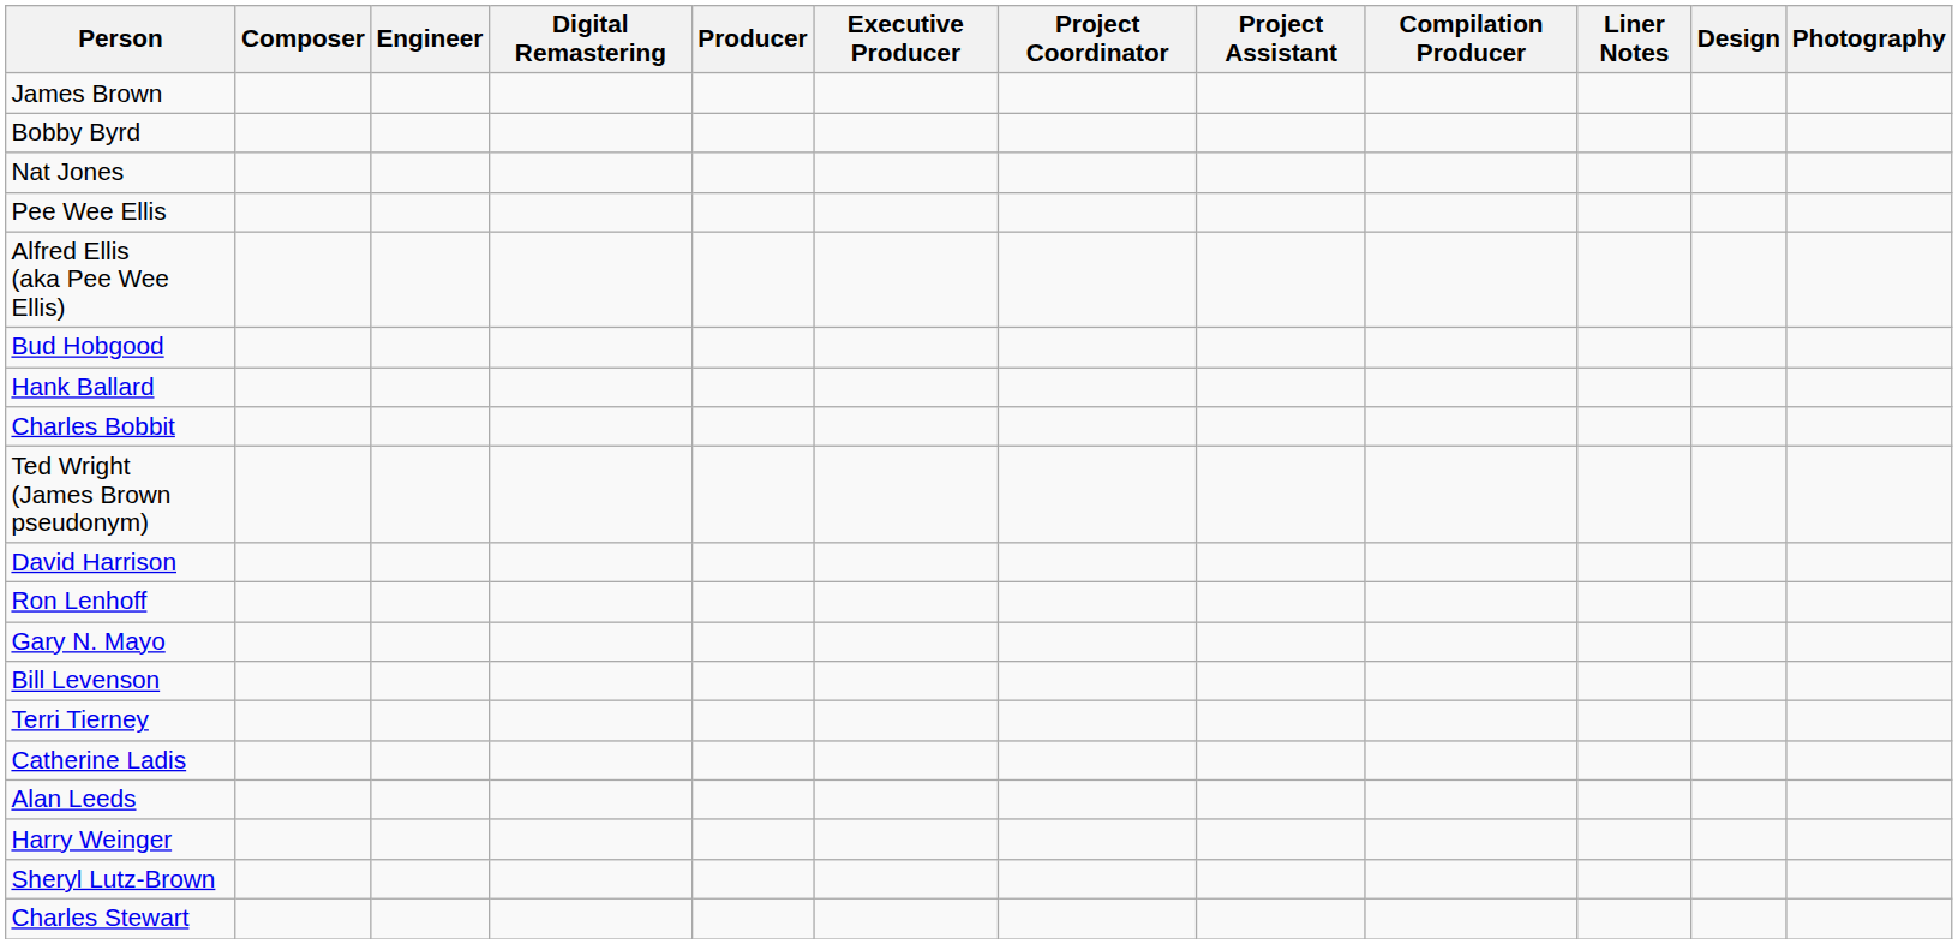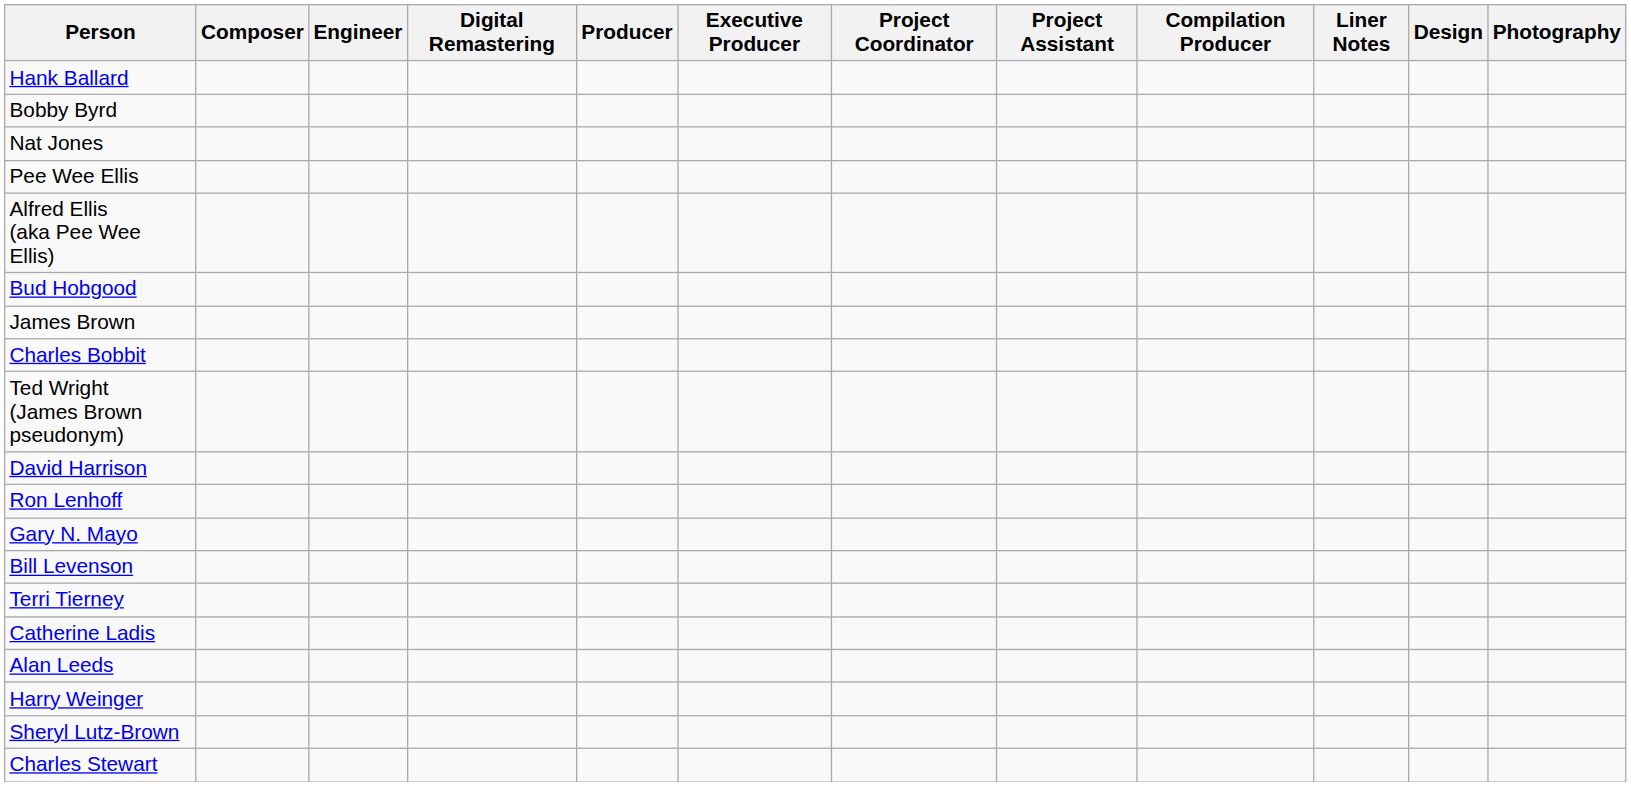 <table class="wikitable sortable">
 <tr>
 <th>Person</th>
 <th>Composer</th>
 <th>Engineer</th>
 <th>Digital Remastering</th>
 <th>Producer</th>
 <th>Executive Producer</th>
 <th>Project Coordinator</th>
 <th>Project Assistant</th>
 <th>Compilation Producer</th>
 <th>Liner Notes</th>
 <th>Design</th>
 <th>Photography</th>
 </tr>
 <tr>
-<td>James Brown</td>
+<td><a href='#'>Hank Ballard</a></td>
 <td></td>
 <td></td>
 <td></td>
 <td></td>
 <td></td>
 <td></td>
 <td></td>
 <td></td>
 <td></td>
 <td></td>
 <td></td>
 </tr>
 <tr>
 <td>Bobby Byrd</td>
 <td></td>
 <td></td>
 <td></td>
 <td></td>
 <td></td>
 <td></td>
 <td></td>
 <td></td>
 <td></td>
 <td></td>
 <td></td>
 </tr>
 <tr>
 <td>Nat Jones</td>
 <td></td>
 <td></td>
 <td></td>
 <td></td>
 <td></td>
 <td></td>
 <td></td>
 <td></td>
 <td></td>
 <td></td>
 <td></td>
 </tr>
 <tr>
 <td>Pee Wee Ellis</td>
 <td></td>
 <td></td>
 <td></td>
 <td></td>
 <td></td>
 <td></td>
 <td></td>
 <td></td>
 <td></td>
 <td></td>
 <td></td>
 </tr>
 <tr>
 <td>Alfred Ellis<br>(aka Pee Wee Ellis)</td>
 <td></td>
 <td></td>
 <td></td>
 <td></td>
 <td></td>
 <td></td>
 <td></td>
 <td></td>
 <td></td>
 <td></td>
 <td></td>
 </tr>
 <tr>
 <td><a href='#'>Bud Hobgood</a></td>
 <td></td>
 <td></td>
 <td></td>
 <td></td>
 <td></td>
 <td></td>
 <td></td>
 <td></td>
 <td></td>
 <td></td>
 <td></td>
 </tr>
 <tr>
-<td><a href='#'>Hank Ballard</a></td>
+<td>James Brown</td>
 <td></td>
 <td></td>
 <td></td>
 <td></td>
 <td></td>
 <td></td>
 <td></td>
 <td></td>
 <td></td>
 <td></td>
 <td></td>
 </tr>
 <tr>
 <td><a href='#'>Charles Bobbit</a></td>
 <td></td>
 <td></td>
 <td></td>
 <td></td>
 <td></td>
 <td></td>
 <td></td>
 <td></td>
 <td></td>
 <td></td>
 <td></td>
 </tr>
 <tr>
 <td>Ted Wright<br>(James Brown pseudonym) </td>
 <td></td>
 <td></td>
 <td></td>
 <td></td>
 <td></td>
 <td></td>
 <td></td>
 <td></td>
 <td></td>
 <td></td>
 <td></td>
 </tr>
 <tr>
 <td><a href='#'>David Harrison</a> </td>
 <td></td>
 <td></td>
 <td></td>
 <td></td>
 <td></td>
 <td></td>
 <td></td>
 <td></td>
 <td></td>
 <td></td>
 <td></td>
 </tr>
 <tr>
 <td><a href='#'>Ron Lenhoff</a></td>
 <td></td>
 <td></td>
 <td></td>
 <td></td>
 <td></td>
 <td></td>
 <td></td>
 <td></td>
 <td></td>
 <td></td>
 <td></td>
 </tr>
 <tr>
 <td><a href='#'>Gary N. Mayo</a></td>
 <td></td>
 <td></td>
 <td></td>
 <td></td>
 <td></td>
 <td></td>
 <td></td>
 <td></td>
 <td></td>
 <td></td>
 <td></td>
 </tr>
 <tr>
 <td><a href='#'>Bill Levenson</a></td>
 <td></td>
 <td></td>
 <td></td>
 <td></td>
 <td></td>
 <td></td>
 <td></td>
 <td></td>
 <td></td>
 <td></td>
 <td></td>
 </tr>
 <tr>
 <td><a href='#'>Terri Tierney</a></td>
 <td></td>
 <td></td>
 <td></td>
 <td></td>
 <td></td>
 <td></td>
 <td></td>
 <td></td>
 <td></td>
 <td></td>
 <td></td>
 </tr>
 <tr>
 <td><a href='#'>Catherine Ladis</a></td>
 <td></td>
 <td></td>
 <td></td>
 <td></td>
 <td></td>
 <td></td>
 <td></td>
 <td></td>
 <td></td>
 <td></td>
 <td></td>
 </tr>
 <tr>
 <td><a href='#'>Alan Leeds</a></td>
 <td></td>
 <td></td>
 <td></td>
 <td></td>
 <td></td>
 <td></td>
 <td></td>
 <td></td>
 <td></td>
 <td></td>
 <td></td>
 </tr>
 <tr>
 <td><a href='#'>Harry Weinger</a></td>
 <td></td>
 <td></td>
 <td></td>
 <td></td>
 <td></td>
 <td></td>
 <td></td>
 <td></td>
 <td></td>
 <td></td>
 <td></td>
 </tr>
 <tr>
 <td><a href='#'>Sheryl Lutz-Brown</a></td>
 <td></td>
 <td></td>
 <td></td>
 <td></td>
 <td></td>
 <td></td>
 <td></td>
 <td></td>
 <td></td>
 <td></td>
 <td></td>
 </tr>
 <tr>
 <td><a href='#'>Charles Stewart</a></td>
 <td></td>
 <td></td>
 <td></td>
 <td></td>
 <td></td>
 <td></td>
 <td></td>
 <td></td>
 <td></td>
 <td></td>
 <td></td>
 </tr>
 </table>
